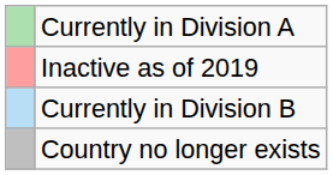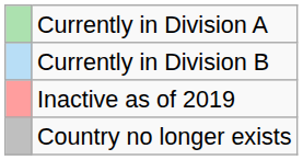 <table class="wikitable" style="text-align:left; font-size:95%;">
 <tr>
 <td style="width:10px; background:#ace1af;"></td>
 <td>Currently in Division A</td>
 </tr>
 <tr>
+<td style="width:10px; background:#b8def6;"></td>
+<td>Currently in Division B</td>
+</tr>
+<tr>
 <td style="width:10px; background:#ff9e9e;"></td>
 <td>Inactive as of 2019</td>
-</tr>
-<tr>
-<td style="width:10px; background:#b8def6;"></td>
-<td>Currently in Division B</td>
 </tr>
 <tr>
 <td style="width:10px; background:#bfbfbf;"></td>
 <td>Country no longer exists</td>
 </tr>
 </table>
